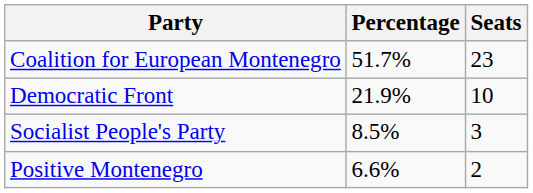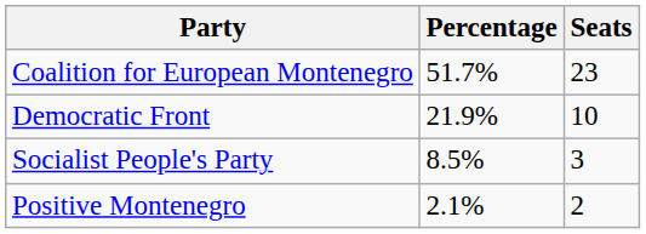 <table class="wikitable">
 <tr>
 <th>Party</th>
 <th>Percentage</th>
 <th>Seats</th>
 </tr>
 <tr>
 <td><a href='#'>Coalition for European Montenegro</a></td>
 <td>51.7%</td>
 <td>23</td>
 </tr>
 <tr>
 <td><a href='#'>Democratic Front</a></td>
 <td>21.9%</td>
 <td>10</td>
 </tr>
 <tr>
 <td><a href='#'>Socialist People's Party</a></td>
 <td>8.5%</td>
 <td>3</td>
 </tr>
 <tr>
 <td><a href='#'>Positive Montenegro</a></td>
-<td>6.6%</td>
+<td>2.1%</td>
 <td>2</td>
 </tr>
 </table>
